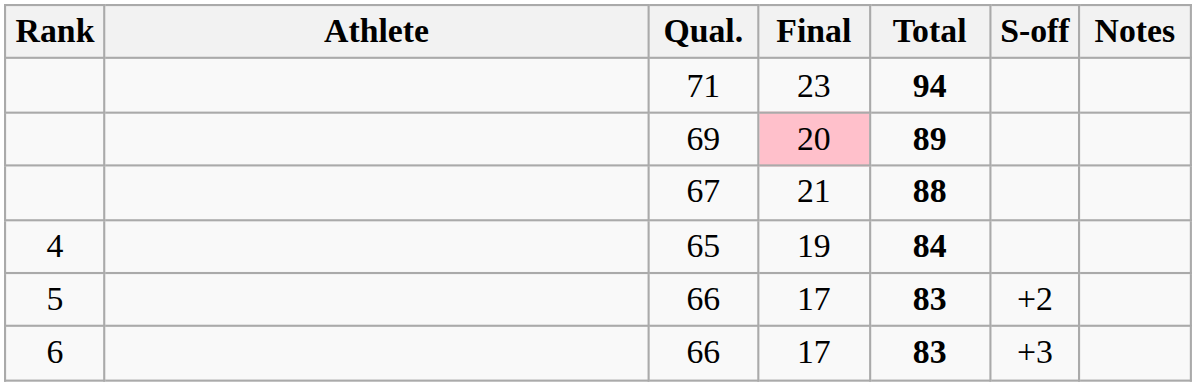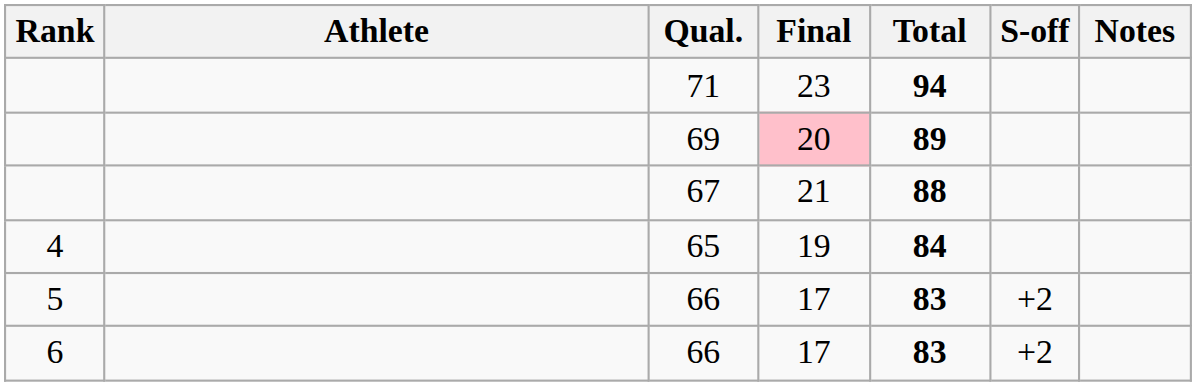 <table class="wikitable" style="text-align:center">
 <tr>
 <th width=40>Rank</th>
 <th width=250>Athlete</th>
 <th width=45>Qual.</th>
 <th width=45>Final</th>
 <th width=50>Total</th>
 <th width=35>S-off</th>
 <th width=45>Notes</th>
 </tr>
 <tr>
 <td></td>
 <td align=left></td>
 <td>71</td>
 <td>23</td>
 <td><strong>94</strong></td>
 <td></td>
 <td></td>
 </tr>
 <tr>
 <td></td>
 <td align=left></td>
 <td>69</td>
 <td style="background: pink;">20</td>
 <td><strong>89</strong></td>
 <td></td>
 <td></td>
 </tr>
 <tr>
 <td></td>
 <td align=left></td>
 <td>67</td>
 <td>21</td>
 <td><strong>88</strong></td>
 <td></td>
 <td></td>
 </tr>
 <tr>
 <td>4</td>
 <td align=left></td>
 <td>65</td>
 <td>19</td>
 <td><strong>84</strong></td>
 <td></td>
 <td></td>
 </tr>
 <tr>
 <td>5</td>
 <td align=left></td>
 <td>66</td>
 <td>17</td>
 <td><strong>83</strong></td>
 <td>+2</td>
 <td></td>
 </tr>
 <tr>
 <td>6</td>
 <td align=left></td>
 <td>66</td>
 <td>17</td>
 <td><strong>83</strong></td>
-<td>+3</td>
+<td>+2</td>
 <td></td>
 </tr>
 </table>
